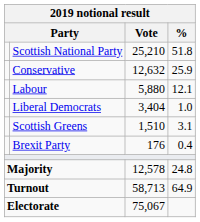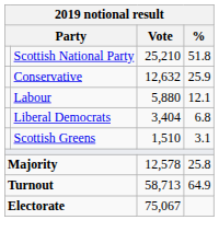 <table class="wikitable">
 <tr>
 <th colspan="4">2019 notional result  </th>
 </tr>
 <tr>
 <th bgcolor="#DDDDFF" width="130px" colspan="2">Party</th>
 <th bgcolor="#DDDDFF" width="50px">Vote</th>
 <th bgcolor="#DDDDFF" width="30px">%</th>
 </tr>
 <tr>
 <td></td>
 <td><a href='#'>Scottish National Party</a></td>
 <td align=right>25,210</td>
 <td align=right>51.8</td>
 </tr>
 <tr>
 <td></td>
 <td><a href='#'>Conservative</a></td>
 <td align=right>12,632</td>
 <td align=right>25.9</td>
 </tr>
 <tr>
 <td></td>
 <td><a href='#'>Labour</a></td>
 <td align=right>5,880</td>
 <td align=right>12.1</td>
 </tr>
 <tr>
 <td></td>
 <td><a href='#'>Liberal Democrats</a></td>
 <td align=right>3,404</td>
-<td align=right>1.0</td>
+<td align=right>6.8</td>
 </tr>
 <tr>
 <td></td>
 <td><a href='#'>Scottish Greens</a></td>
 <td align="right">1,510</td>
 <td align="right">3.1</td>
 </tr>
 <tr>
-<td></td>
-<td><a href='#'> Brexit Party</a></td>
-<td align=right>176</td>
-<td align=right>0.4</td>
-</tr>
-<tr>
 <td colspan="4" bgcolor="#EAECF0"></td>
 </tr>
 <tr>
 <td colspan="2"><strong>Majority</strong></td>
 <td align="right">12,578</td>
-<td align="right">24.8</td>
+<td align="right">25.8</td>
 </tr>
 <tr>
 <td colspan="2"><strong>Turnout</strong></td>
 <td align="right">58,713</td>
 <td align="right">64.9</td>
 </tr>
 <tr>
 <td colspan="2"><strong>Electorate</strong></td>
 <td align=right>75,067</td>
 </tr>
 </table>
